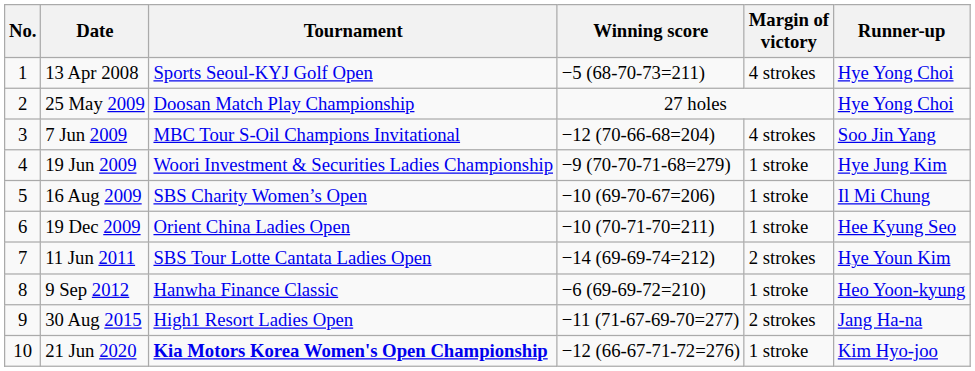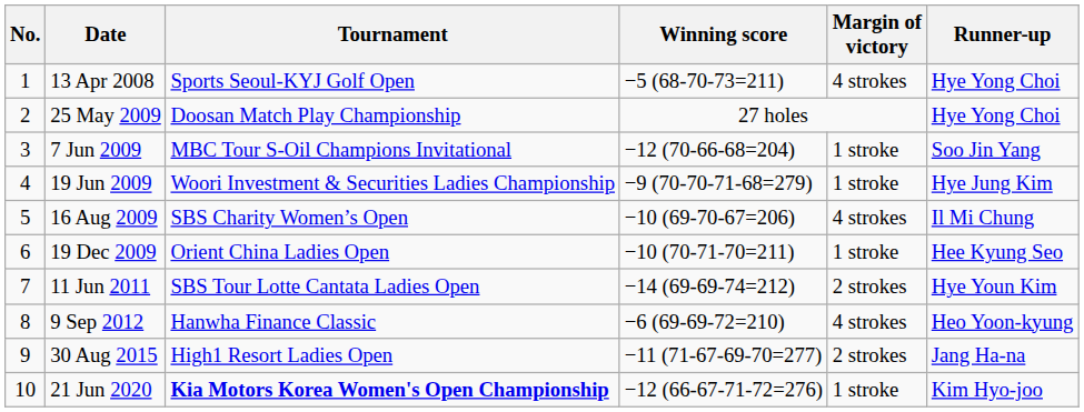 <table class="wikitable" style="font-size:95%;">
 <tr>
 <th>No.</th>
 <th>Date</th>
 <th>Tournament</th>
 <th>Winning score</th>
 <th>Margin of<br>victory</th>
 <th>Runner-up</th>
 </tr>
 <tr>
 <td align=center>1</td>
 <td>13 Apr 2008</td>
 <td><a href='#'>Sports Seoul-KYJ Golf Open</a></td>
 <td>−5 (68-70-73=211)</td>
 <td>4 strokes</td>
 <td> <a href='#'>Hye Yong Choi</a></td>
 </tr>
 <tr>
 <td align=center>2</td>
 <td>25 May <a href='#'>2009</a></td>
 <td><a href='#'>Doosan Match Play Championship</a></td>
 <td colspan=2 align=center>27 holes</td>
 <td> <a href='#'>Hye Yong Choi</a></td>
 </tr>
 <tr>
 <td align=center>3</td>
 <td>7 Jun <a href='#'>2009</a></td>
 <td><a href='#'>MBC Tour S-Oil Champions Invitational</a></td>
 <td>−12 (70-66-68=204)</td>
-<td>4 strokes</td>
+<td>1 stroke</td>
 <td> <a href='#'>Soo Jin Yang</a></td>
 </tr>
 <tr>
 <td align=center>4</td>
 <td>19 Jun <a href='#'>2009</a></td>
 <td><a href='#'>Woori Investment & Securities Ladies Championship</a></td>
 <td>−9 (70-70-71-68=279)</td>
 <td>1 stroke</td>
 <td> <a href='#'>Hye Jung Kim</a></td>
 </tr>
 <tr>
 <td align=center>5</td>
 <td>16 Aug <a href='#'>2009</a></td>
 <td><a href='#'>SBS Charity Women’s Open</a></td>
 <td>−10 (69-70-67=206)</td>
-<td>1 stroke</td>
+<td>4 strokes</td>
 <td> <a href='#'>Il Mi Chung</a></td>
 </tr>
 <tr>
 <td align=center>6</td>
 <td>19 Dec <a href='#'>2009</a></td>
 <td><a href='#'>Orient China Ladies Open</a></td>
 <td>−10 (70-71-70=211)</td>
 <td>1 stroke</td>
 <td> <a href='#'>Hee Kyung Seo</a></td>
 </tr>
 <tr>
 <td align=center>7</td>
 <td>11 Jun <a href='#'>2011</a></td>
 <td><a href='#'>SBS Tour Lotte Cantata Ladies Open</a></td>
 <td>−14 (69-69-74=212)</td>
 <td>2 strokes</td>
 <td> <a href='#'>Hye Youn Kim</a></td>
 </tr>
 <tr>
 <td align=center>8</td>
 <td>9 Sep <a href='#'>2012</a></td>
 <td><a href='#'>Hanwha Finance Classic</a></td>
 <td>−6 (69-69-72=210)</td>
-<td>1 stroke</td>
+<td>4 strokes</td>
 <td> <a href='#'>Heo Yoon-kyung</a></td>
 </tr>
 <tr>
 <td align=center>9</td>
 <td>30 Aug <a href='#'>2015</a></td>
 <td><a href='#'>High1 Resort Ladies Open</a></td>
 <td>−11 (71-67-69-70=277)</td>
 <td>2 strokes</td>
 <td> <a href='#'>Jang Ha-na</a></td>
 </tr>
 <tr>
 <td align=center>10</td>
 <td>21 Jun <a href='#'>2020</a></td>
 <td><strong><a href='#'>Kia Motors Korea Women's Open Championship</a></strong></td>
 <td>−12 (66-67-71-72=276)</td>
 <td>1 stroke</td>
 <td> <a href='#'>Kim Hyo-joo</a></td>
 </tr>
 </table>
